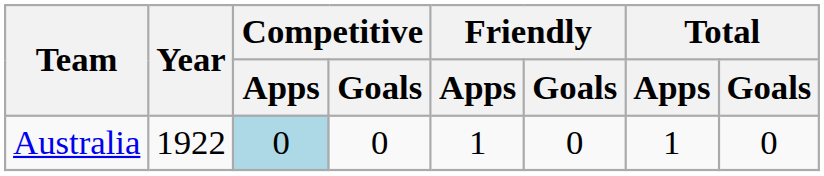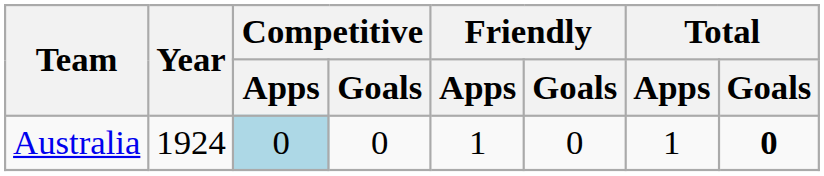 <table class="wikitable" style="text-align:center">
 <tr>
 <th rowspan=2>Team</th>
 <th rowspan=2>Year</th>
 <th colspan=2>Competitive</th>
 <th colspan=2>Friendly</th>
 <th colspan=2>Total</th>
 </tr>
 <tr>
 <th>Apps</th>
 <th>Goals</th>
 <th>Apps</th>
 <th>Goals</th>
 <th>Apps</th>
 <th>Goals</th>
 </tr>
 <tr>
 <td><a href='#'>Australia</a></td>
-<td>1922</td>
+<td>1924</td>
 <td style="background: lightblue;">0</td>
 <td>0</td>
 <td>1</td>
 <td>0</td>
 <td>1</td>
-<td>0</td>
+<td><strong>0</strong></td>
 </tr>
 </table>
